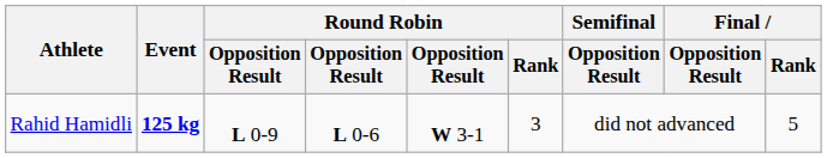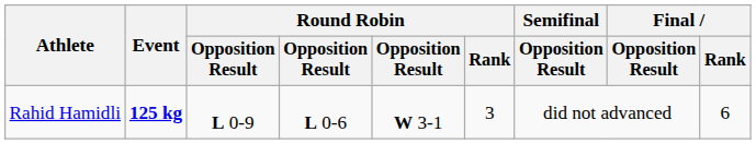 <table class=wikitable style=font-size:90%;text-align:center>
 <tr>
 <th rowspan=2>Athlete</th>
 <th rowspan=2>Event</th>
 <th colspan=4>Round Robin</th>
 <th>Semifinal</th>
 <th colspan=2>Final / </th>
 </tr>
 <tr style=font-size:95%>
 <th>Opposition<br>Result</th>
 <th>Opposition<br>Result</th>
 <th>Opposition<br>Result</th>
 <th>Rank</th>
 <th>Opposition<br>Result</th>
 <th>Opposition<br>Result</th>
 <th>Rank</th>
 </tr>
 <tr>
 <td align=left><a href='#'>Rahid Hamidli</a></td>
 <td align=left><strong><a href='#'>125 kg</a></strong></td>
 <td><br><strong>L</strong> 0-9</td>
 <td><br><strong>L</strong> 0-6</td>
 <td><br><strong>W</strong> 3-1</td>
 <td>3</td>
 <td colspan=2>did not advanced</td>
-<td>5</td>
+<td>6</td>
 </tr>
 </table>
